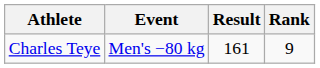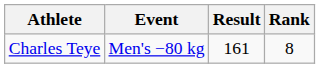 <table class="wikitable" style="font-size:90%">
 <tr>
 <th>Athlete</th>
 <th>Event</th>
 <th>Result</th>
 <th>Rank</th>
 </tr>
 <tr align=center>
 <td align=left><a href='#'>Charles Teye</a></td>
 <td align=left><a href='#'>Men's −80 kg</a></td>
 <td>161</td>
-<td>9</td>
+<td>8</td>
 </tr>
 </table>
